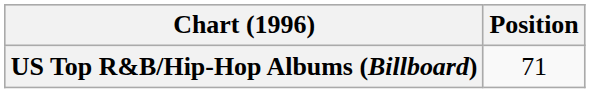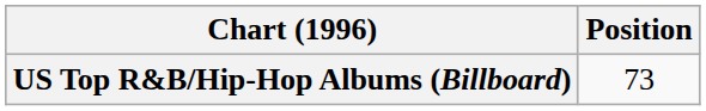 <table class="wikitable plainrowheaders" style="text-align:center">
 <tr>
 <th scope="col">Chart (1996)</th>
 <th scope="col">Position</th>
 </tr>
 <tr>
 <th scope="row">US Top R&B/Hip-Hop Albums (<em>Billboard</em>)</th>
-<td>71</td>
+<td>73</td>
 </tr>
 </table>
